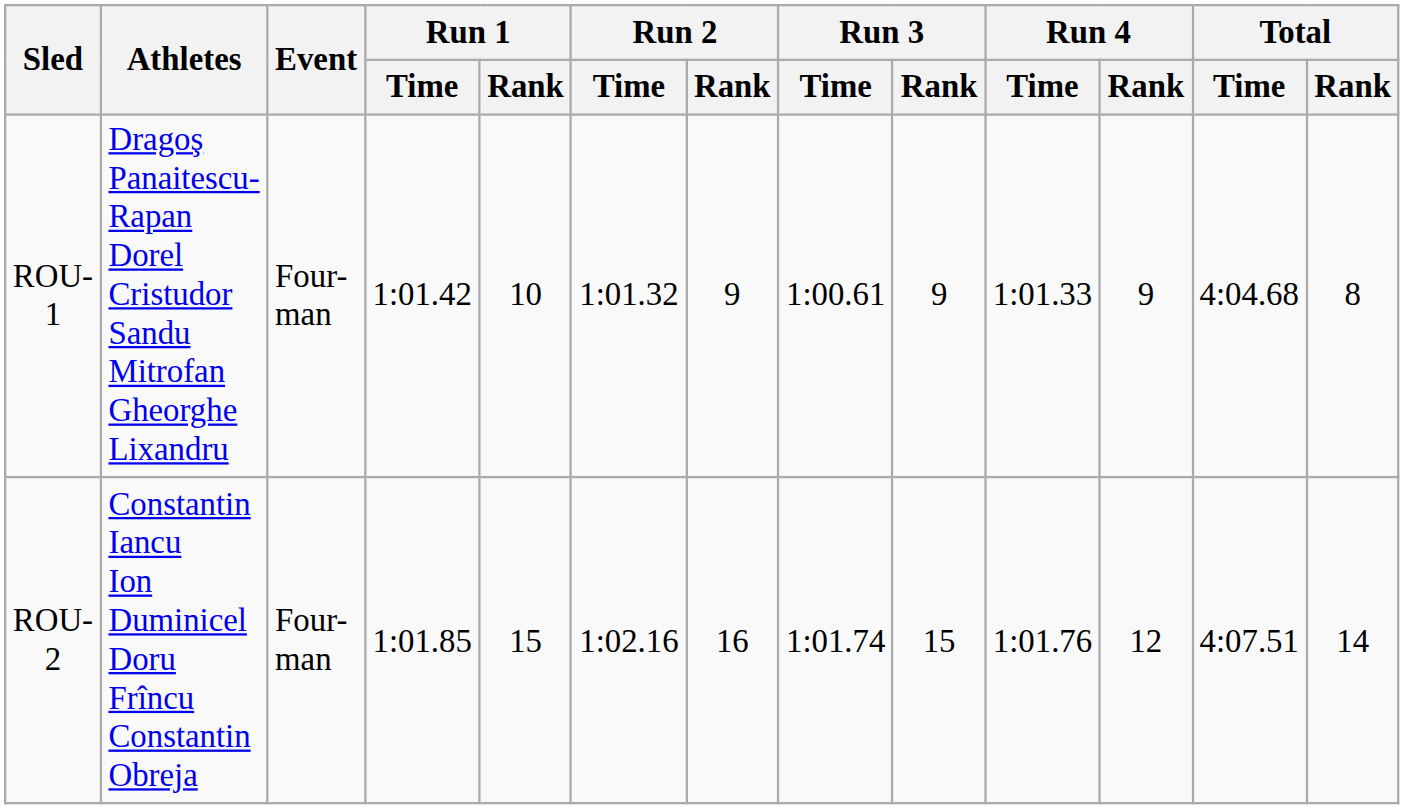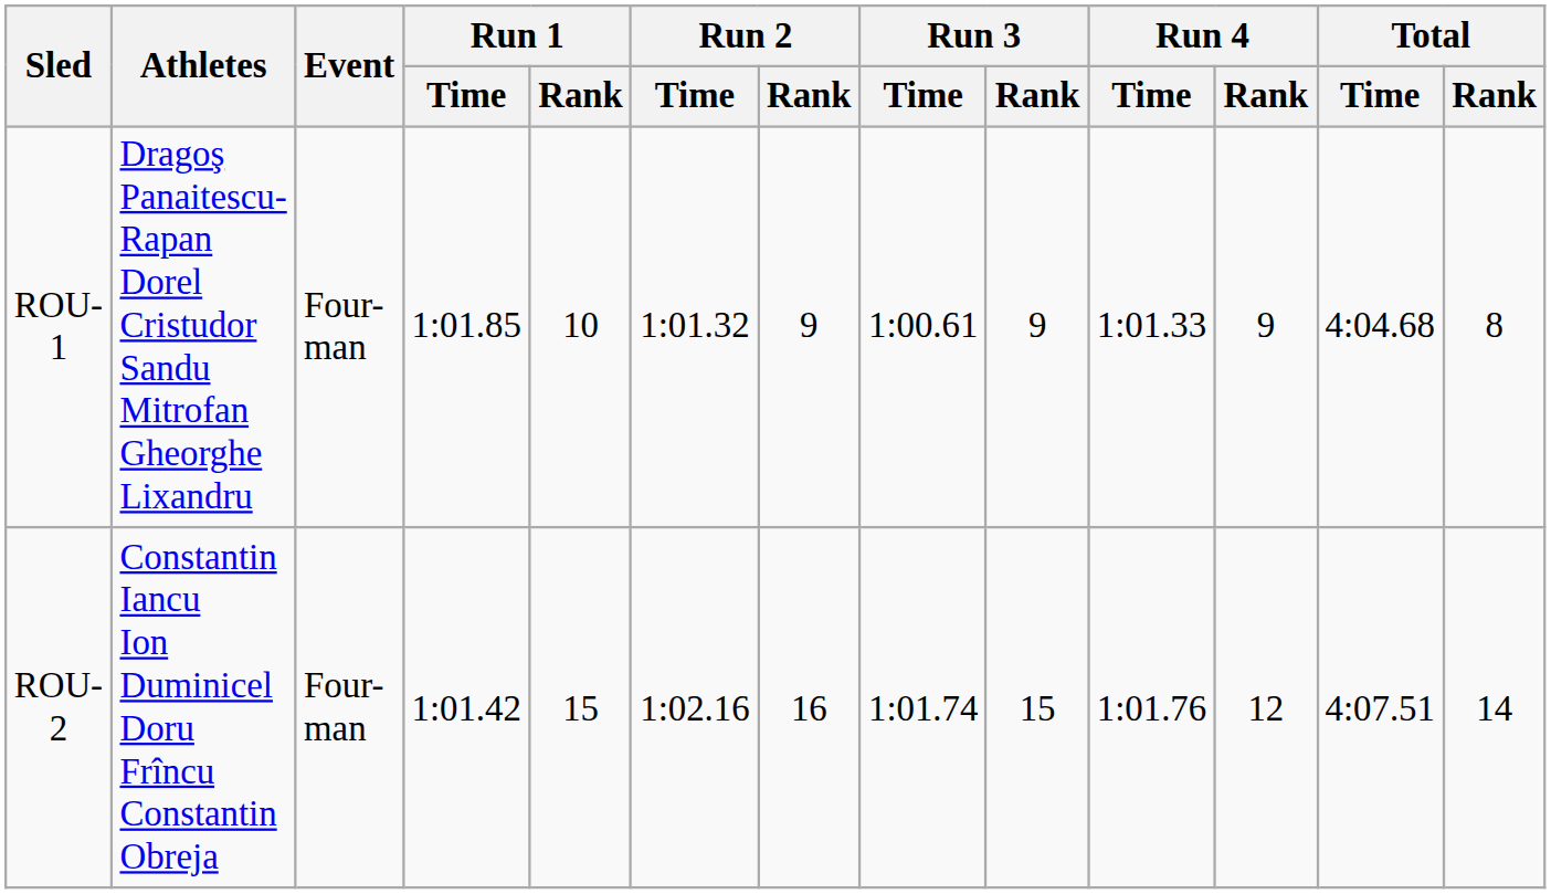 <table class="wikitable"  border="1" style="font-size:90%">
 <tr>
 <th rowspan="2">Sled</th>
 <th rowspan="2">Athletes</th>
 <th rowspan="2">Event</th>
 <th colspan="2">Run 1</th>
 <th colspan="2">Run 2</th>
 <th colspan="2">Run 3</th>
 <th colspan="2">Run 4</th>
 <th colspan="2">Total</th>
 </tr>
 <tr>
 <th>Time</th>
 <th>Rank</th>
 <th>Time</th>
 <th>Rank</th>
 <th>Time</th>
 <th>Rank</th>
 <th>Time</th>
 <th>Rank</th>
 <th>Time</th>
 <th>Rank</th>
 </tr>
 <tr>
 <td align="center">ROU-1</td>
 <td><a href='#'>Dragoş Panaitescu-Rapan</a><br><a href='#'>Dorel Cristudor</a><br><a href='#'>Sandu Mitrofan</a><br><a href='#'>Gheorghe Lixandru</a></td>
 <td>Four-man</td>
-<td align="center">1:01.42</td>
+<td align="center">1:01.85</td>
 <td align="center">10</td>
 <td align="center">1:01.32</td>
 <td align="center">9</td>
 <td align="center">1:00.61</td>
 <td align="center">9</td>
 <td align="center">1:01.33</td>
 <td align="center">9</td>
 <td align="center">4:04.68</td>
 <td align="center">8</td>
 </tr>
 <tr>
 <td align="center">ROU-2</td>
 <td><a href='#'>Constantin Iancu</a><br><a href='#'>Ion Duminicel</a><br><a href='#'>Doru Frîncu</a><br><a href='#'>Constantin Obreja</a></td>
 <td>Four-man</td>
-<td align="center">1:01.85</td>
+<td align="center">1:01.42</td>
 <td align="center">15</td>
 <td align="center">1:02.16</td>
 <td align="center">16</td>
 <td align="center">1:01.74</td>
 <td align="center">15</td>
 <td align="center">1:01.76</td>
 <td align="center">12</td>
 <td align="center">4:07.51</td>
 <td align="center">14</td>
 </tr>
 </table>
